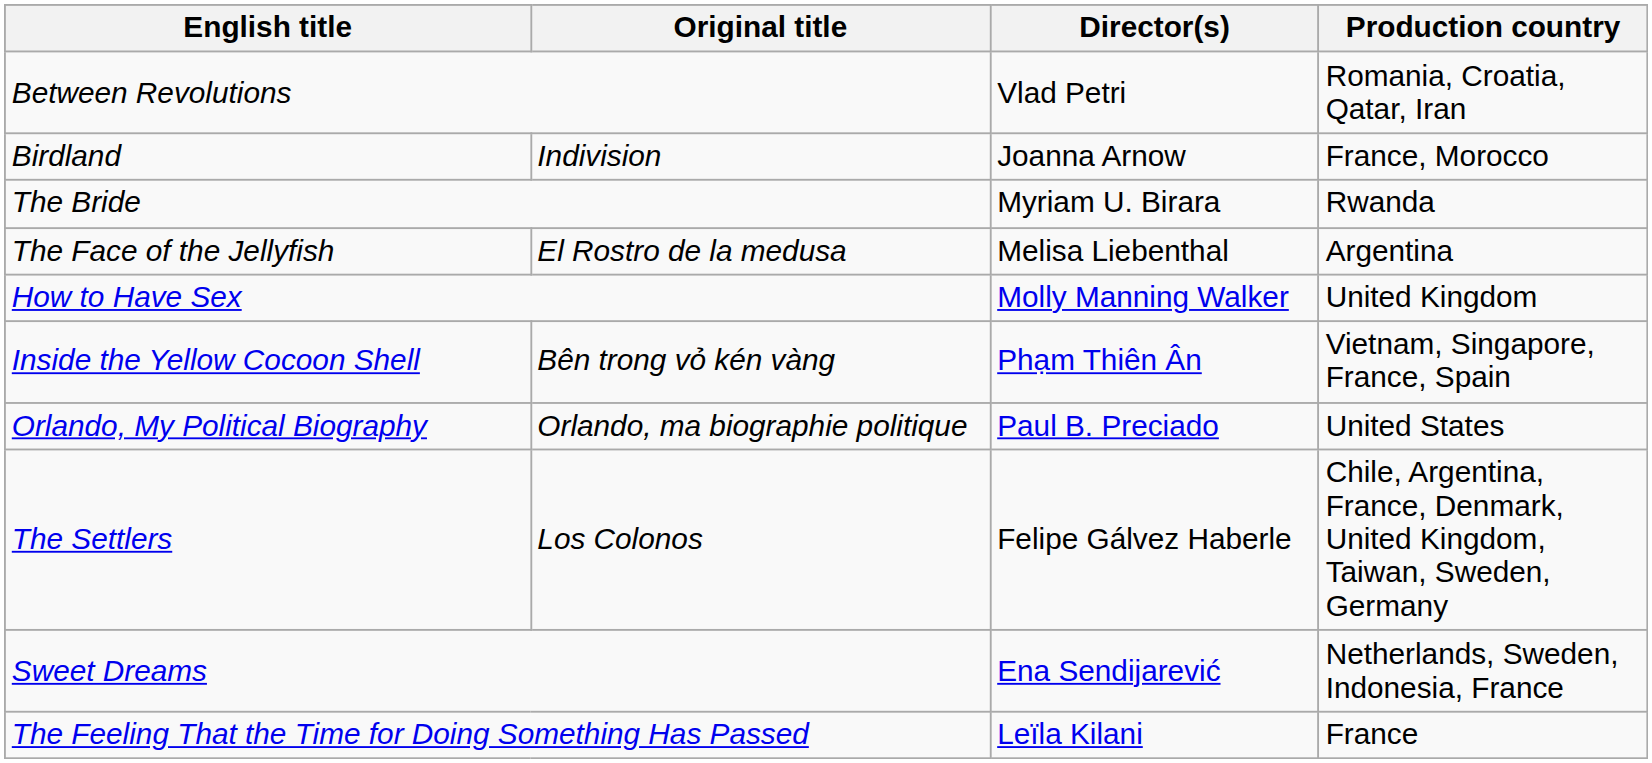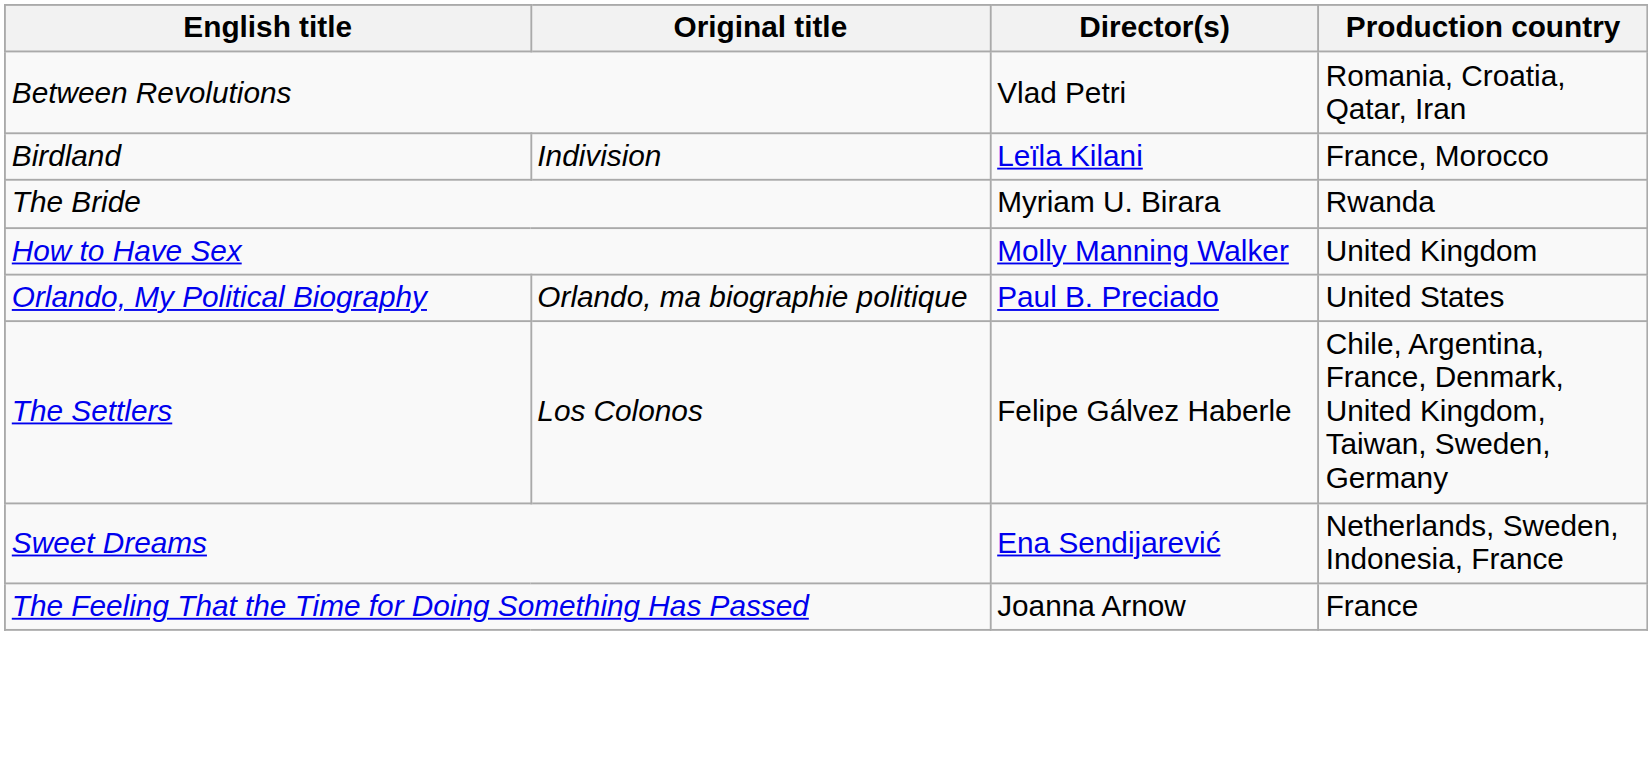 <table class="wikitable" width=100%>
 <tr>
 <th scope="col" width="32%">English title</th>
 <th scope="col" width="28%">Original title</th>
 <th scope="col" width="20%">Director(s)</th>
 <th scope="col" width="20%">Production country</th>
 </tr>
 <tr>
 <td colspan=2><em>Between Revolutions</em></td>
 <td>Vlad Petri</td>
 <td>Romania, Croatia, Qatar, Iran</td>
 </tr>
 <tr>
 <td><em>Birdland</em></td>
 <td><em>Indivision</em></td>
-<td>Joanna Arnow</td>
+<td><a href='#'>Leïla Kilani</a></td>
 <td>France, Morocco</td>
 </tr>
 <tr>
 <td colspan=2><em>The Bride</em></td>
 <td>Myriam U. Birara</td>
 <td>Rwanda</td>
 </tr>
 <tr>
-<td><em>The Face of the Jellyfish</em></td>
-<td><em>El Rostro de la medusa</em></td>
-<td>Melisa Liebenthal</td>
-<td>Argentina</td>
-</tr>
-<tr>
 <td colspan="2"><em><a href='#'>How to Have Sex</a></em></td>
 <td><a href='#'>Molly Manning Walker</a></td>
 <td>United Kingdom</td>
-</tr>
-<tr>
-<td><em><a href='#'>Inside the Yellow Cocoon Shell</a></em></td>
-<td><em>Bên trong vỏ kén vàng</em></td>
-<td><a href='#'>Phạm Thiên Ân</a></td>
-<td>Vietnam, Singapore, France, Spain</td>
 </tr>
 <tr>
 <td><em><a href='#'>Orlando, My Political Biography</a></em></td>
 <td><em>Orlando, ma biographie politique</em></td>
 <td><a href='#'>Paul B. Preciado</a></td>
 <td>United States</td>
 </tr>
 <tr>
 <td><em><a href='#'>The Settlers</a></em></td>
 <td><em>Los Colonos</em></td>
 <td>Felipe Gálvez Haberle</td>
 <td>Chile, Argentina, France, Denmark, United Kingdom, Taiwan, Sweden, Germany</td>
 </tr>
 <tr>
 <td colspan=2><em><a href='#'>Sweet Dreams</a></em></td>
 <td><a href='#'>Ena Sendijarević</a></td>
 <td>Netherlands, Sweden, Indonesia, France</td>
 </tr>
 <tr>
 <td colspan=2><em><a href='#'>The Feeling That the Time for Doing Something Has Passed</a></em></td>
-<td><a href='#'>Leïla Kilani</a></td>
+<td>Joanna Arnow</td>
 <td>France</td>
 </tr>
 </table>
